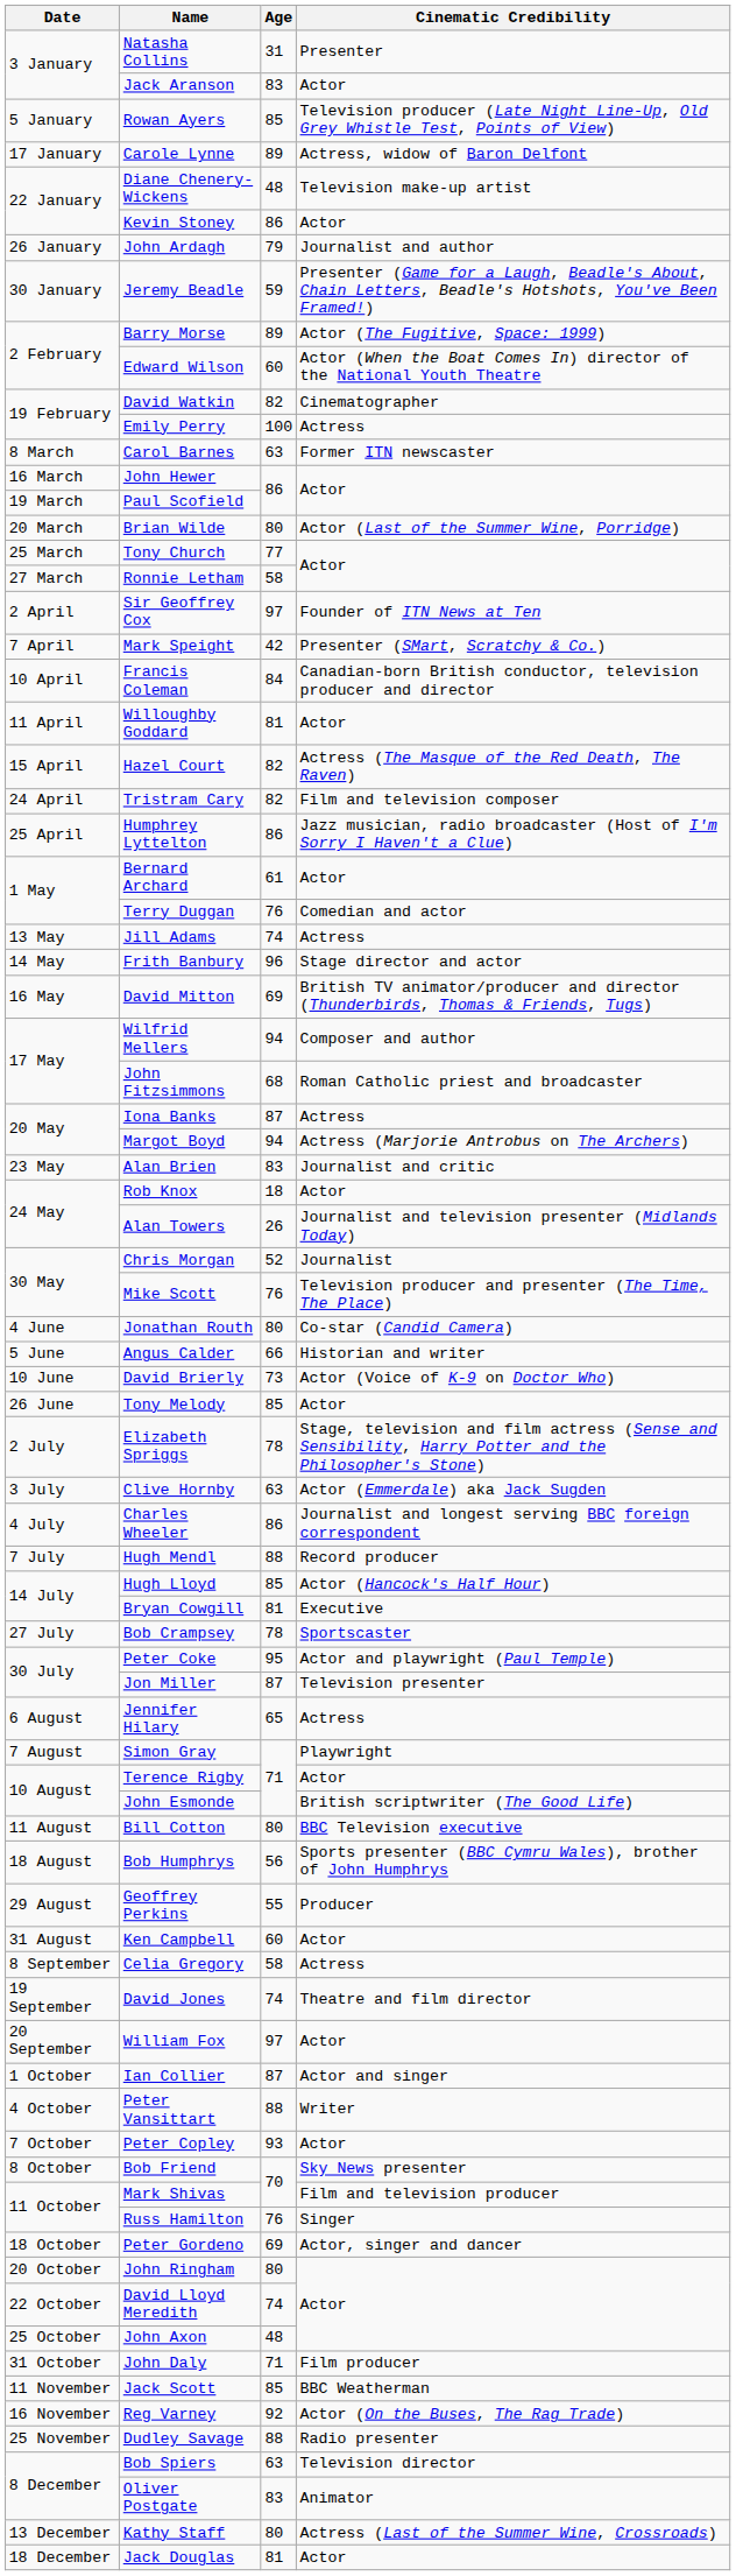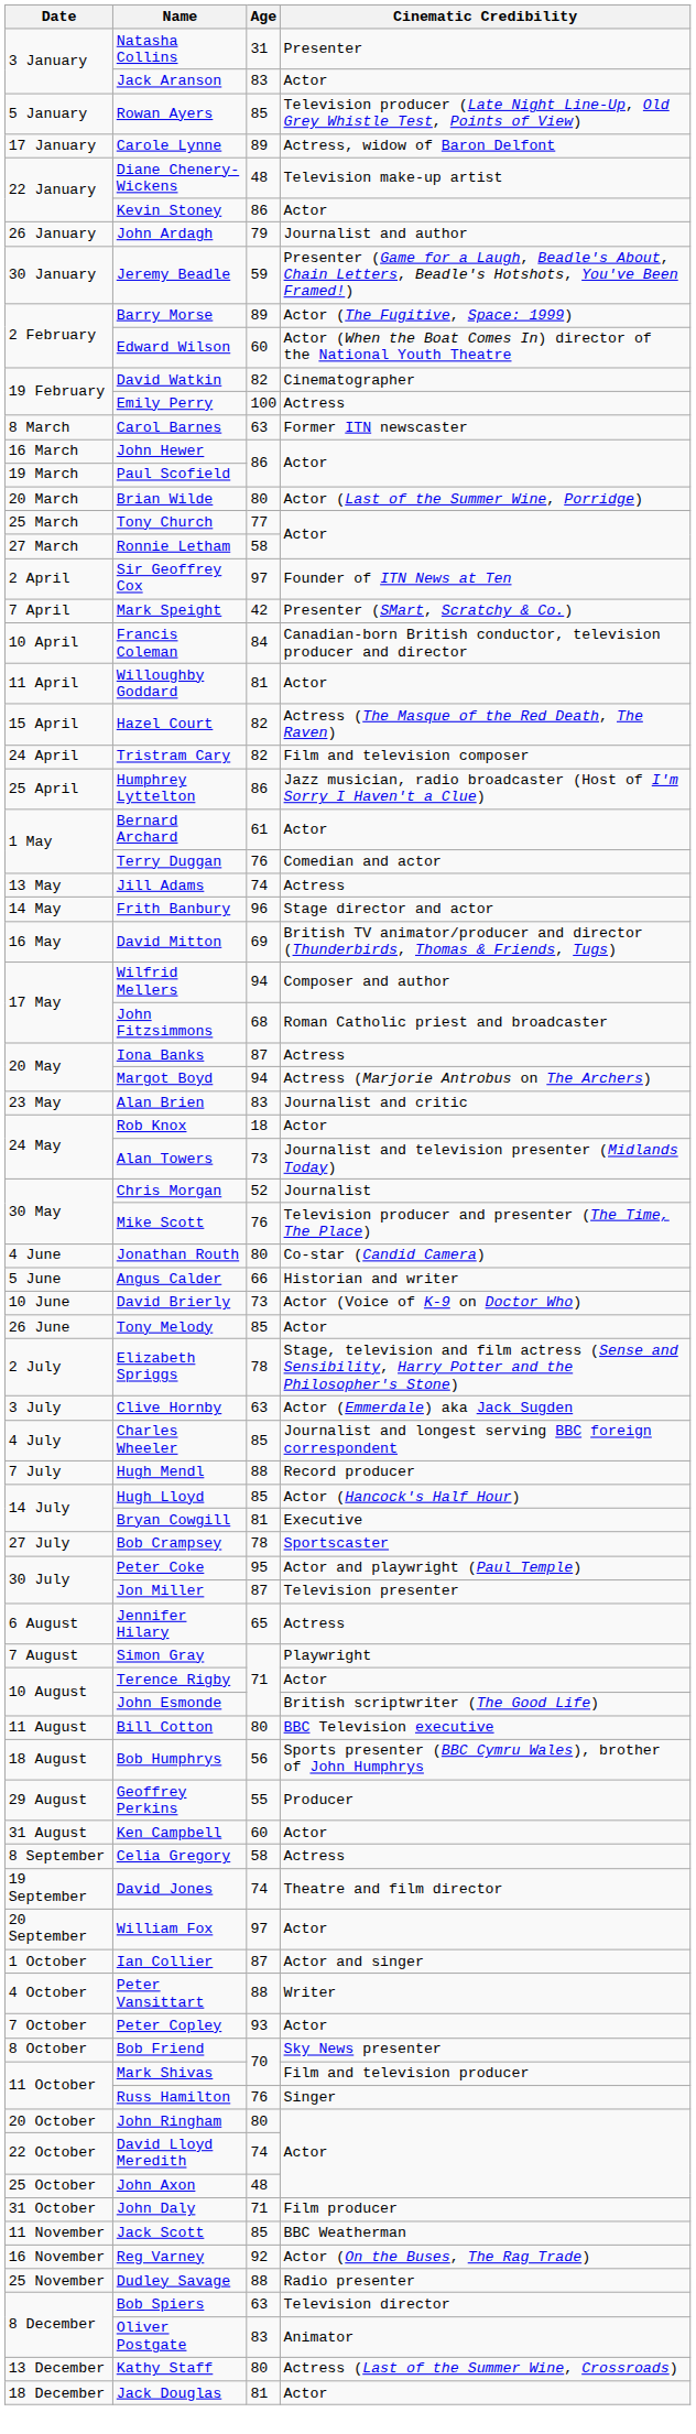 <table class="wikitable">
 <tr>
 <th width=90>Date</th>
 <th>Name</th>
 <th>Age</th>
 <th>Cinematic Credibility</th>
 </tr>
 <tr>
 <td rowspan=2>3 January</td>
 <td><a href='#'>Natasha Collins</a></td>
 <td>31</td>
 <td>Presenter</td>
 </tr>
 <tr>
 <td><a href='#'>Jack Aranson</a></td>
 <td>83</td>
 <td>Actor</td>
 </tr>
 <tr>
 <td>5 January</td>
 <td><a href='#'>Rowan Ayers</a></td>
 <td>85</td>
 <td>Television producer (<em><a href='#'>Late Night Line-Up</a></em>, <em><a href='#'>Old Grey Whistle Test</a></em>, <em><a href='#'>Points of View</a></em>)</td>
 </tr>
 <tr>
 <td>17 January</td>
 <td><a href='#'>Carole Lynne</a></td>
 <td>89</td>
 <td>Actress, widow of <a href='#'>Baron Delfont</a></td>
 </tr>
 <tr>
 <td rowspan=2>22 January</td>
 <td><a href='#'>Diane Chenery-Wickens</a></td>
 <td>48</td>
 <td>Television make-up artist</td>
 </tr>
 <tr>
 <td><a href='#'>Kevin Stoney</a></td>
 <td>86</td>
 <td>Actor</td>
 </tr>
 <tr>
 <td>26 January</td>
 <td><a href='#'>John Ardagh</a></td>
 <td>79</td>
 <td>Journalist and author</td>
 </tr>
 <tr>
 <td>30 January</td>
 <td><a href='#'>Jeremy Beadle</a></td>
 <td>59</td>
 <td>Presenter (<em><a href='#'>Game for a Laugh</a></em>, <em><a href='#'>Beadle's About</a></em>, <em><a href='#'>Chain Letters</a></em>, <em>Beadle's Hotshots</em>, <em><a href='#'>You've Been Framed!</a></em>)</td>
 </tr>
 <tr>
 <td rowspan=2>2 February</td>
 <td><a href='#'>Barry Morse</a></td>
 <td>89</td>
 <td>Actor (<em><a href='#'>The Fugitive</a></em>, <em><a href='#'>Space: 1999</a></em>)</td>
 </tr>
 <tr>
 <td><a href='#'>Edward Wilson</a></td>
 <td>60</td>
 <td>Actor (<em>When the Boat Comes In</em>) director of the <a href='#'>National Youth Theatre</a></td>
 </tr>
 <tr>
 <td rowspan=2>19 February</td>
 <td><a href='#'>David Watkin</a></td>
 <td>82</td>
 <td>Cinematographer</td>
 </tr>
 <tr>
 <td><a href='#'>Emily Perry</a></td>
 <td>100</td>
 <td>Actress</td>
 </tr>
 <tr>
 <td>8 March</td>
 <td><a href='#'>Carol Barnes</a></td>
 <td>63</td>
 <td>Former <a href='#'>ITN</a> newscaster</td>
 </tr>
 <tr>
 <td>16 March</td>
 <td><a href='#'>John Hewer</a></td>
 <td rowspan="2">86</td>
 <td rowspan="2">Actor</td>
 </tr>
 <tr>
 <td>19 March</td>
 <td><a href='#'>Paul Scofield</a></td>
 </tr>
 <tr>
 <td>20 March</td>
 <td><a href='#'>Brian Wilde</a></td>
 <td>80</td>
 <td>Actor (<em><a href='#'>Last of the Summer Wine</a></em>, <em><a href='#'>Porridge</a></em>)</td>
 </tr>
 <tr>
 <td>25 March</td>
 <td><a href='#'>Tony Church</a></td>
 <td>77</td>
 <td rowspan="2">Actor</td>
 </tr>
 <tr>
 <td>27 March</td>
 <td><a href='#'>Ronnie Letham</a></td>
 <td>58</td>
 </tr>
 <tr>
 <td>2 April</td>
 <td><a href='#'>Sir Geoffrey Cox</a></td>
 <td>97</td>
 <td>Founder of <em><a href='#'>ITN News at Ten</a></em></td>
 </tr>
 <tr>
 <td>7 April</td>
 <td><a href='#'>Mark Speight</a></td>
 <td>42</td>
 <td>Presenter (<em><a href='#'>SMart</a></em>, <em><a href='#'>Scratchy & Co.</a></em>)</td>
 </tr>
 <tr>
 <td>10 April</td>
 <td><a href='#'>Francis Coleman</a></td>
 <td>84</td>
 <td>Canadian-born British conductor, television producer and director</td>
 </tr>
 <tr>
 <td>11 April</td>
 <td><a href='#'>Willoughby Goddard</a></td>
 <td>81</td>
 <td>Actor</td>
 </tr>
 <tr>
 <td>15 April</td>
 <td><a href='#'>Hazel Court</a></td>
 <td>82</td>
 <td>Actress (<em><a href='#'>The Masque of the Red Death</a></em>, <em><a href='#'>The Raven</a></em>)</td>
 </tr>
 <tr>
 <td>24 April</td>
 <td><a href='#'>Tristram Cary</a></td>
 <td>82</td>
 <td>Film and television composer</td>
 </tr>
 <tr>
 <td>25 April</td>
 <td><a href='#'>Humphrey Lyttelton</a></td>
 <td>86</td>
 <td>Jazz musician, radio broadcaster (Host of <em><a href='#'>I'm Sorry I Haven't a Clue</a></em>)</td>
 </tr>
 <tr>
 <td rowspan="2">1 May</td>
 <td><a href='#'>Bernard Archard</a></td>
 <td>61</td>
 <td>Actor</td>
 </tr>
 <tr>
 <td><a href='#'>Terry Duggan</a></td>
 <td>76</td>
 <td>Comedian and actor</td>
 </tr>
 <tr>
 <td>13 May</td>
 <td><a href='#'>Jill Adams</a></td>
 <td>74</td>
 <td>Actress</td>
 </tr>
 <tr>
 <td>14 May</td>
 <td><a href='#'>Frith Banbury</a></td>
 <td>96</td>
 <td>Stage director and actor</td>
 </tr>
 <tr>
 <td>16 May</td>
 <td><a href='#'>David Mitton</a></td>
 <td>69</td>
 <td>British TV animator/producer and director (<em><a href='#'>Thunderbirds</a></em>, <em><a href='#'>Thomas & Friends</a></em>, <em><a href='#'>Tugs</a></em>)</td>
 </tr>
 <tr>
 <td rowspan=2>17 May</td>
 <td><a href='#'>Wilfrid Mellers</a></td>
 <td>94</td>
 <td>Composer and author</td>
 </tr>
 <tr>
 <td><a href='#'>John Fitzsimmons</a></td>
 <td>68</td>
 <td>Roman Catholic priest and broadcaster</td>
 </tr>
 <tr>
 <td rowspan=2>20 May</td>
 <td><a href='#'>Iona Banks</a></td>
 <td>87</td>
 <td>Actress</td>
 </tr>
 <tr>
 <td><a href='#'>Margot Boyd</a></td>
 <td>94</td>
 <td>Actress (<em>Marjorie Antrobus</em> on <em><a href='#'>The Archers</a></em>)</td>
 </tr>
 <tr>
 <td>23 May</td>
 <td><a href='#'>Alan Brien</a></td>
 <td>83</td>
 <td>Journalist and critic</td>
 </tr>
 <tr>
 <td rowspan=2>24 May</td>
 <td><a href='#'>Rob Knox</a></td>
 <td>18</td>
 <td>Actor</td>
 </tr>
 <tr>
 <td><a href='#'>Alan Towers</a></td>
-<td>26</td>
+<td>73</td>
 <td>Journalist and television presenter (<em><a href='#'>Midlands Today</a></em>)</td>
 </tr>
 <tr>
 <td rowspan=2>30 May</td>
 <td><a href='#'>Chris Morgan</a></td>
 <td>52</td>
 <td>Journalist</td>
 </tr>
 <tr>
 <td><a href='#'>Mike Scott</a></td>
 <td>76</td>
 <td>Television producer and presenter (<em><a href='#'>The Time, The Place</a></em>)</td>
 </tr>
 <tr>
 <td>4 June</td>
 <td><a href='#'>Jonathan Routh</a></td>
 <td>80</td>
 <td>Co-star (<em><a href='#'>Candid Camera</a></em>)</td>
 </tr>
 <tr>
 <td>5 June</td>
 <td><a href='#'>Angus Calder</a></td>
 <td>66</td>
 <td>Historian and writer</td>
 </tr>
 <tr>
 <td>10 June</td>
 <td><a href='#'>David Brierly</a></td>
 <td>73</td>
 <td>Actor (Voice of <em><a href='#'>K-9</a></em> on <em><a href='#'>Doctor Who</a></em>)</td>
 </tr>
 <tr>
 <td>26 June</td>
 <td><a href='#'>Tony Melody</a></td>
 <td>85</td>
 <td>Actor</td>
 </tr>
 <tr>
 <td>2 July</td>
 <td><a href='#'>Elizabeth Spriggs</a></td>
 <td>78</td>
 <td>Stage, television and film actress (<em><a href='#'>Sense and Sensibility</a></em>, <em><a href='#'>Harry Potter and the Philosopher's Stone</a></em>)</td>
 </tr>
 <tr>
 <td>3 July</td>
 <td><a href='#'>Clive Hornby</a></td>
 <td>63</td>
 <td>Actor (<em><a href='#'>Emmerdale</a></em>) aka <a href='#'>Jack Sugden</a></td>
 </tr>
 <tr>
 <td>4 July</td>
 <td><a href='#'>Charles Wheeler</a></td>
-<td>86</td>
+<td>85</td>
 <td>Journalist and longest serving <a href='#'>BBC</a> <a href='#'>foreign correspondent</a></td>
 </tr>
 <tr>
 <td>7 July</td>
 <td><a href='#'>Hugh Mendl</a></td>
 <td>88</td>
 <td>Record producer</td>
 </tr>
 <tr>
 <td rowspan=2>14 July</td>
 <td><a href='#'>Hugh Lloyd</a></td>
 <td>85</td>
 <td>Actor (<em><a href='#'>Hancock's Half Hour</a></em>)</td>
 </tr>
 <tr>
 <td><a href='#'>Bryan Cowgill</a></td>
 <td>81</td>
 <td>Executive</td>
 </tr>
 <tr>
 <td>27 July</td>
 <td><a href='#'>Bob Crampsey</a></td>
 <td>78</td>
 <td><a href='#'>Sportscaster</a></td>
 </tr>
 <tr>
 <td rowspan=2>30 July</td>
 <td><a href='#'>Peter Coke</a></td>
 <td>95</td>
 <td>Actor and playwright (<em><a href='#'>Paul Temple</a></em>)</td>
 </tr>
 <tr>
 <td><a href='#'>Jon Miller</a></td>
 <td>87</td>
 <td>Television presenter</td>
 </tr>
 <tr>
 <td>6 August</td>
 <td><a href='#'>Jennifer Hilary</a></td>
 <td>65</td>
 <td>Actress</td>
 </tr>
 <tr>
 <td>7 August</td>
 <td><a href='#'>Simon Gray</a></td>
 <td rowspan="3">71</td>
 <td>Playwright</td>
 </tr>
 <tr>
 <td rowspan=2>10 August</td>
 <td><a href='#'>Terence Rigby</a></td>
 <td>Actor</td>
 </tr>
 <tr>
 <td><a href='#'>John Esmonde</a></td>
 <td>British scriptwriter (<em><a href='#'>The Good Life</a></em>)</td>
 </tr>
 <tr>
 <td>11 August</td>
 <td><a href='#'>Bill Cotton</a></td>
 <td>80</td>
 <td><a href='#'>BBC</a> Television <a href='#'>executive</a></td>
 </tr>
 <tr>
 <td>18 August</td>
 <td><a href='#'>Bob Humphrys</a></td>
 <td>56</td>
 <td>Sports presenter (<em><a href='#'>BBC Cymru Wales</a></em>), brother of <a href='#'>John Humphrys</a></td>
 </tr>
 <tr>
 <td>29 August</td>
 <td><a href='#'>Geoffrey Perkins</a></td>
 <td>55</td>
 <td>Producer</td>
 </tr>
 <tr>
 <td>31 August</td>
 <td><a href='#'>Ken Campbell</a></td>
 <td>60</td>
 <td>Actor</td>
 </tr>
 <tr>
 <td>8 September</td>
 <td><a href='#'>Celia Gregory</a></td>
 <td>58</td>
 <td>Actress</td>
 </tr>
 <tr>
 <td>19 September</td>
 <td><a href='#'>David Jones</a></td>
 <td>74</td>
 <td>Theatre and film director</td>
 </tr>
 <tr>
 <td>20 September</td>
 <td><a href='#'>William Fox</a></td>
 <td>97</td>
 <td>Actor</td>
 </tr>
 <tr>
 <td>1 October</td>
 <td><a href='#'>Ian Collier</a></td>
 <td>87</td>
 <td>Actor and singer</td>
 </tr>
 <tr>
 <td>4 October</td>
 <td><a href='#'>Peter Vansittart</a></td>
 <td>88</td>
 <td>Writer</td>
 </tr>
 <tr>
 <td>7 October</td>
 <td><a href='#'>Peter Copley</a></td>
 <td>93</td>
 <td>Actor</td>
 </tr>
 <tr>
 <td>8 October</td>
 <td><a href='#'>Bob Friend</a></td>
 <td rowspan=2>70</td>
 <td><a href='#'>Sky News</a> presenter</td>
 </tr>
 <tr>
 <td rowspan=2>11 October</td>
 <td><a href='#'>Mark Shivas</a></td>
 <td>Film and television producer</td>
 </tr>
 <tr>
 <td><a href='#'>Russ Hamilton</a></td>
 <td>76</td>
 <td>Singer</td>
 </tr>
 <tr>
-<td>18 October</td>
-<td><a href='#'>Peter Gordeno</a></td>
-<td>69</td>
-<td>Actor, singer and dancer</td>
-</tr>
-<tr>
 <td>20 October</td>
 <td><a href='#'>John Ringham</a></td>
 <td>80</td>
 <td rowspan="3">Actor</td>
 </tr>
 <tr>
 <td>22 October</td>
 <td><a href='#'>David Lloyd Meredith</a></td>
 <td>74</td>
 </tr>
 <tr>
 <td>25 October</td>
 <td><a href='#'>John Axon</a></td>
 <td>48</td>
 </tr>
 <tr>
 <td>31 October</td>
 <td><a href='#'>John Daly</a></td>
 <td>71</td>
 <td>Film producer</td>
 </tr>
 <tr>
 <td>11 November</td>
 <td><a href='#'>Jack Scott</a></td>
 <td>85</td>
 <td>BBC Weatherman</td>
 </tr>
 <tr>
 <td>16 November</td>
 <td><a href='#'>Reg Varney</a></td>
 <td>92</td>
 <td>Actor (<em><a href='#'>On the Buses</a></em>, <em><a href='#'>The Rag Trade</a></em>)</td>
 </tr>
 <tr>
 <td>25 November</td>
 <td><a href='#'>Dudley Savage</a></td>
 <td>88</td>
 <td>Radio presenter</td>
 </tr>
 <tr>
 <td rowspan="2">8 December</td>
 <td><a href='#'>Bob Spiers</a></td>
 <td>63</td>
 <td>Television director</td>
 </tr>
 <tr>
 <td><a href='#'>Oliver Postgate</a></td>
 <td>83</td>
 <td>Animator</td>
 </tr>
 <tr>
 <td>13 December</td>
 <td><a href='#'>Kathy Staff</a></td>
 <td>80</td>
 <td>Actress (<em><a href='#'>Last of the Summer Wine</a></em>, <em><a href='#'>Crossroads</a></em>)</td>
 </tr>
 <tr>
 <td>18 December</td>
 <td><a href='#'>Jack Douglas</a></td>
 <td>81</td>
 <td>Actor</td>
 </tr>
 </table>
